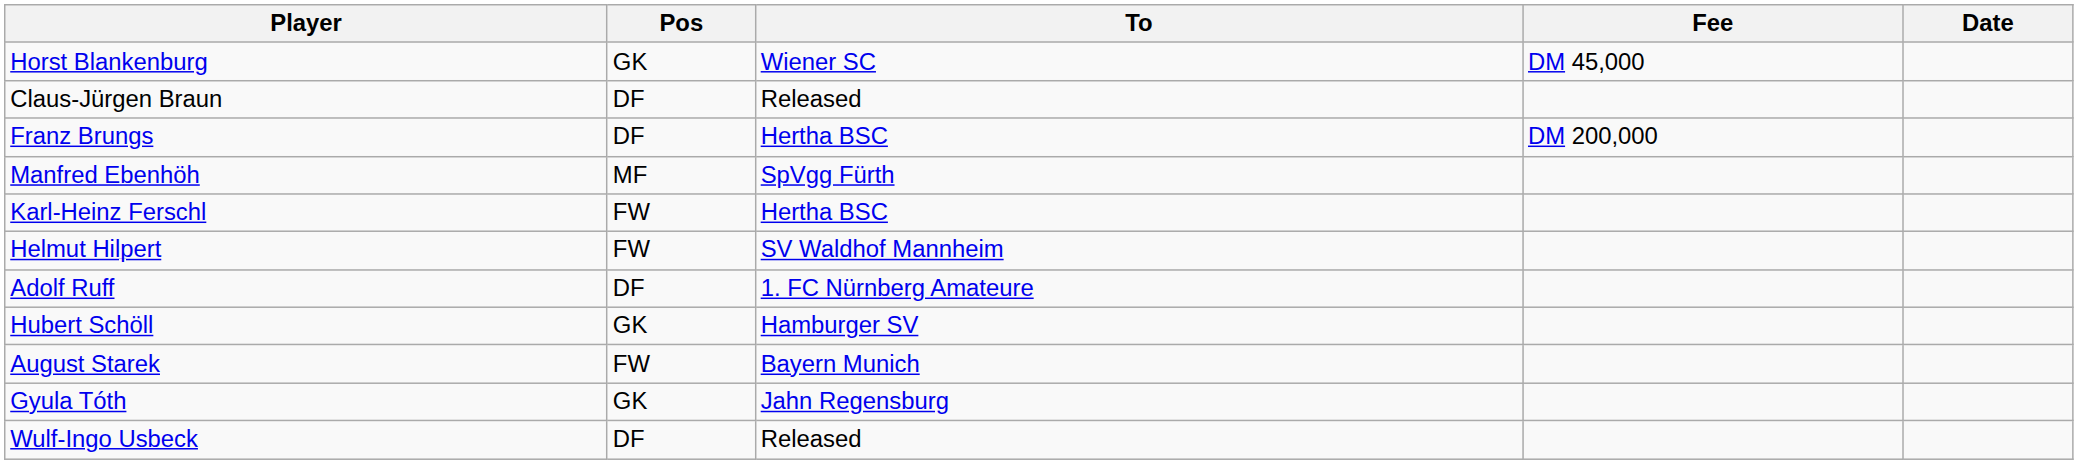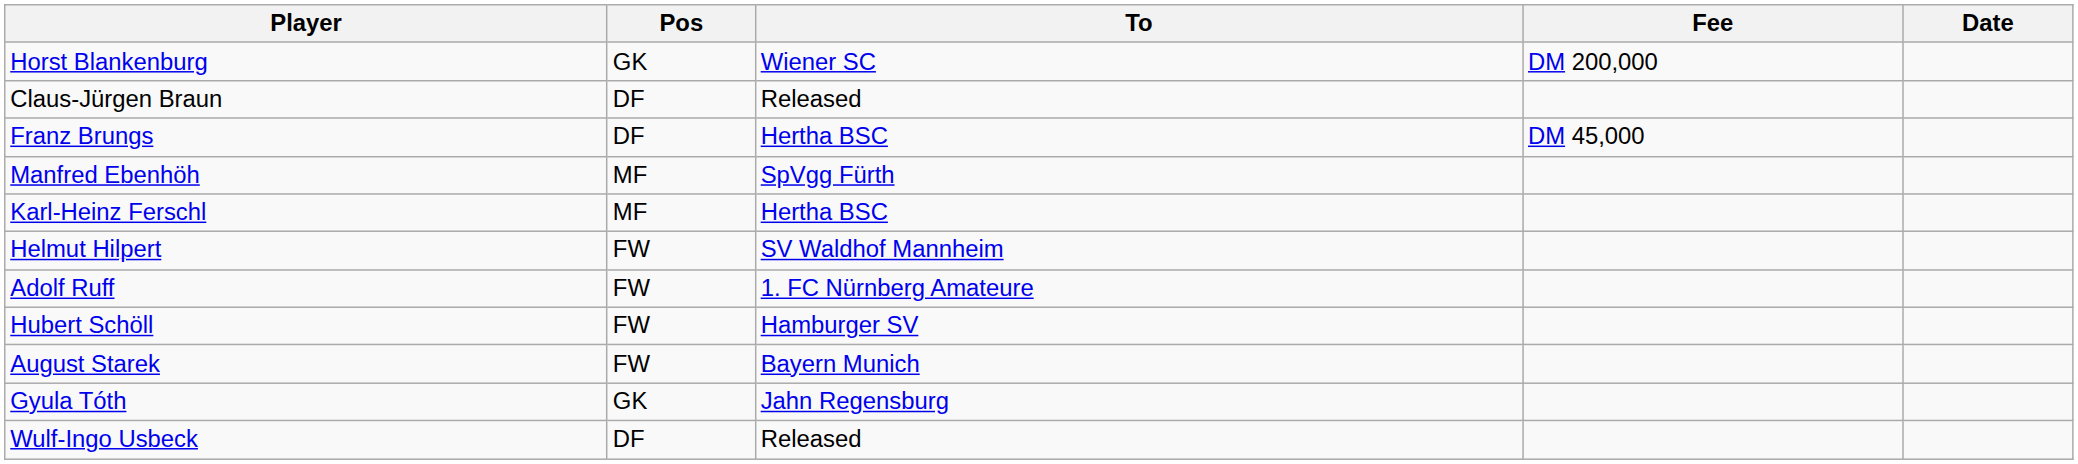 <table class="wikitable" style="text-align:center; width:70%; text-align:left">
 <tr>
 <th><strong>Player</strong></th>
 <th><strong>Pos</strong></th>
 <th><strong>To</strong></th>
 <th><strong>Fee</strong></th>
 <th><strong>Date</strong></th>
 </tr>
 <tr --->
 <td><a href='#'>Horst Blankenburg</a></td>
 <td>GK</td>
 <td><a href='#'>Wiener SC</a></td>
-<td><a href='#'>DM</a> 45,000</td>
+<td><a href='#'>DM</a> 200,000</td>
 <td></td>
 </tr>
 <tr --->
 <td>Claus-Jürgen Braun</td>
 <td>DF</td>
 <td>Released</td>
 <td></td>
 <td></td>
 </tr>
 <tr --->
 <td><a href='#'>Franz Brungs</a></td>
 <td>DF</td>
 <td><a href='#'>Hertha BSC</a></td>
-<td><a href='#'>DM</a> 200,000</td>
+<td><a href='#'>DM</a> 45,000</td>
 <td></td>
 </tr>
 <tr --->
 <td><a href='#'>Manfred Ebenhöh</a></td>
 <td>MF</td>
 <td><a href='#'>SpVgg Fürth</a></td>
 <td></td>
 <td></td>
 </tr>
 <tr --->
 <td><a href='#'>Karl-Heinz Ferschl</a></td>
-<td>FW</td>
+<td>MF</td>
 <td><a href='#'>Hertha BSC</a></td>
 <td></td>
 <td></td>
 </tr>
 <tr --->
 <td><a href='#'>Helmut Hilpert</a></td>
 <td>FW</td>
 <td><a href='#'>SV Waldhof Mannheim</a></td>
 <td></td>
 <td></td>
 </tr>
 <tr --->
 <td><a href='#'>Adolf Ruff</a></td>
-<td>DF</td>
+<td>FW</td>
 <td><a href='#'>1. FC Nürnberg Amateure</a></td>
 <td></td>
 <td></td>
 </tr>
 <tr --->
 <td><a href='#'>Hubert Schöll</a></td>
-<td>GK</td>
+<td>FW</td>
 <td><a href='#'>Hamburger SV</a></td>
 <td></td>
 <td></td>
 </tr>
 <tr --->
 <td><a href='#'>August Starek</a></td>
 <td>FW</td>
 <td><a href='#'>Bayern Munich</a></td>
 <td></td>
 <td></td>
 </tr>
 <tr --->
 <td><a href='#'>Gyula Tóth</a></td>
 <td>GK</td>
 <td><a href='#'>Jahn Regensburg</a></td>
 <td></td>
 <td></td>
 </tr>
 <tr --->
 <td><a href='#'>Wulf-Ingo Usbeck</a></td>
 <td>DF</td>
 <td>Released</td>
 <td></td>
 <td></td>
 </tr>
 </table>
